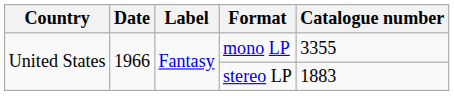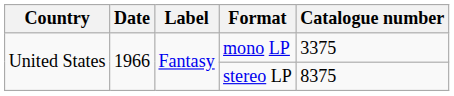 <table class="wikitable">
 <tr>
 <th>Country</th>
 <th>Date</th>
 <th>Label</th>
 <th>Format</th>
 <th>Catalogue number</th>
 </tr>
 <tr>
 <td rowspan=2>United States</td>
 <td rowspan=2>1966</td>
 <td rowspan=2><a href='#'>Fantasy</a></td>
 <td><a href='#'>mono</a> <a href='#'>LP</a></td>
-<td>3355</td>
+<td>3375</td>
 </tr>
 <tr>
 <td><a href='#'>stereo</a> LP</td>
-<td>1883</td>
+<td>8375</td>
 </tr>
 </table>
